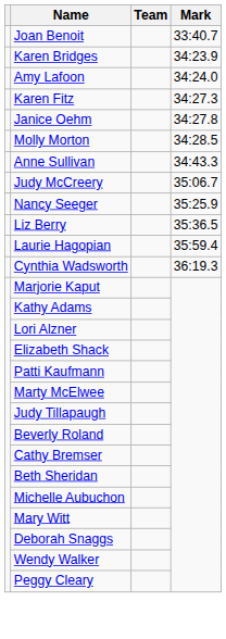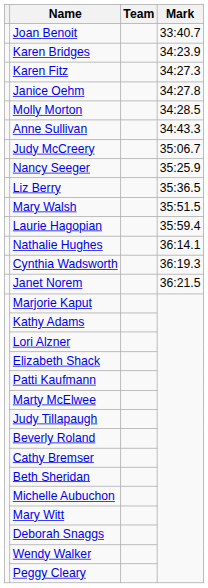 <table class=wikitable>
 <tr>
 <th></th>
 <th>Name</th>
 <th>Team</th>
 <th>Mark</th>
 </tr>
 <tr>
 <td></td>
 <td><a href='#'>Joan Benoit</a></td>
 <td></td>
 <td>33:40.7</td>
 </tr>
 <tr>
 <td></td>
 <td><a href='#'>Karen Bridges</a></td>
 <td></td>
 <td>34:23.9</td>
-</tr>
-<tr>
-<td></td>
-<td><a href='#'>Amy Lafoon</a></td>
-<td></td>
-<td>34:24.0</td>
 </tr>
 <tr>
 <td></td>
 <td><a href='#'>Karen Fitz</a></td>
 <td></td>
 <td>34:27.3</td>
 </tr>
 <tr>
 <td></td>
 <td><a href='#'>Janice Oehm</a></td>
 <td></td>
 <td>34:27.8</td>
 </tr>
 <tr>
 <td></td>
 <td><a href='#'>Molly Morton</a></td>
 <td></td>
 <td>34:28.5</td>
 </tr>
 <tr>
 <td></td>
 <td><a href='#'>Anne Sullivan</a></td>
 <td></td>
 <td>34:43.3</td>
 </tr>
 <tr>
 <td></td>
 <td><a href='#'>Judy McCreery</a></td>
 <td></td>
 <td>35:06.7</td>
 </tr>
 <tr>
 <td></td>
 <td><a href='#'>Nancy Seeger</a></td>
 <td></td>
 <td>35:25.9</td>
 </tr>
 <tr>
 <td></td>
 <td><a href='#'>Liz Berry</a></td>
 <td></td>
 <td>35:36.5</td>
 </tr>
 <tr>
 <td></td>
+<td><a href='#'>Mary Walsh</a></td>
+<td></td>
+<td>35:51.5</td>
+</tr>
+<tr>
+<td></td>
 <td><a href='#'>Laurie Hagopian</a></td>
 <td></td>
 <td>35:59.4</td>
 </tr>
 <tr>
 <td></td>
+<td><a href='#'>Nathalie Hughes</a></td>
+<td></td>
+<td>36:14.1</td>
+</tr>
+<tr>
+<td></td>
 <td><a href='#'>Cynthia Wadsworth</a></td>
 <td></td>
 <td>36:19.3</td>
+</tr>
+<tr>
+<td></td>
+<td><a href='#'>Janet Norem</a></td>
+<td></td>
+<td>36:21.5</td>
 </tr>
 <tr>
 <td rowspan=15></td>
 <td><a href='#'>Marjorie Kaput</a></td>
 <td></td>
 <td rowspan=15></td>
 </tr>
 <tr>
 <td><a href='#'>Kathy Adams</a></td>
 <td></td>
 </tr>
 <tr>
 <td><a href='#'>Lori Alzner</a></td>
 <td></td>
 </tr>
 <tr>
 <td><a href='#'>Elizabeth Shack</a></td>
 <td></td>
 </tr>
 <tr>
 <td><a href='#'>Patti Kaufmann</a></td>
 <td></td>
 </tr>
 <tr>
 <td><a href='#'>Marty McElwee</a></td>
 <td></td>
 </tr>
 <tr>
 <td><a href='#'>Judy Tillapaugh</a></td>
 <td></td>
 </tr>
 <tr>
 <td><a href='#'>Beverly Roland</a></td>
 <td></td>
 </tr>
 <tr>
 <td><a href='#'>Cathy Bremser</a></td>
 <td></td>
 </tr>
 <tr>
 <td><a href='#'>Beth Sheridan</a></td>
 <td></td>
 </tr>
 <tr>
 <td><a href='#'>Michelle Aubuchon</a></td>
 <td></td>
 </tr>
 <tr>
 <td><a href='#'>Mary Witt</a></td>
 <td></td>
 </tr>
 <tr>
 <td><a href='#'>Deborah Snaggs</a></td>
 <td></td>
 </tr>
 <tr>
 <td><a href='#'>Wendy Walker</a></td>
 <td></td>
 </tr>
 <tr>
 <td><a href='#'>Peggy Cleary</a></td>
 <td></td>
 </tr>
 </table>
